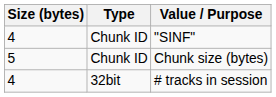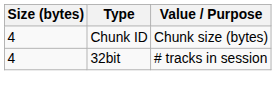 <table class="wikitable">
 <tr>
 <th>Size (bytes)</th>
 <th>Type</th>
 <th>Value / Purpose</th>
 </tr>
 <tr>
 <td>4</td>
 <td>Chunk ID</td>
-<td>"SINF"</td>
-</tr>
-<tr>
-<td>5</td>
-<td>Chunk ID</td>
 <td>Chunk size (bytes)</td>
 </tr>
 <tr>
 <td>4</td>
 <td>32bit</td>
 <td># tracks in session</td>
 </tr>
 </table>
